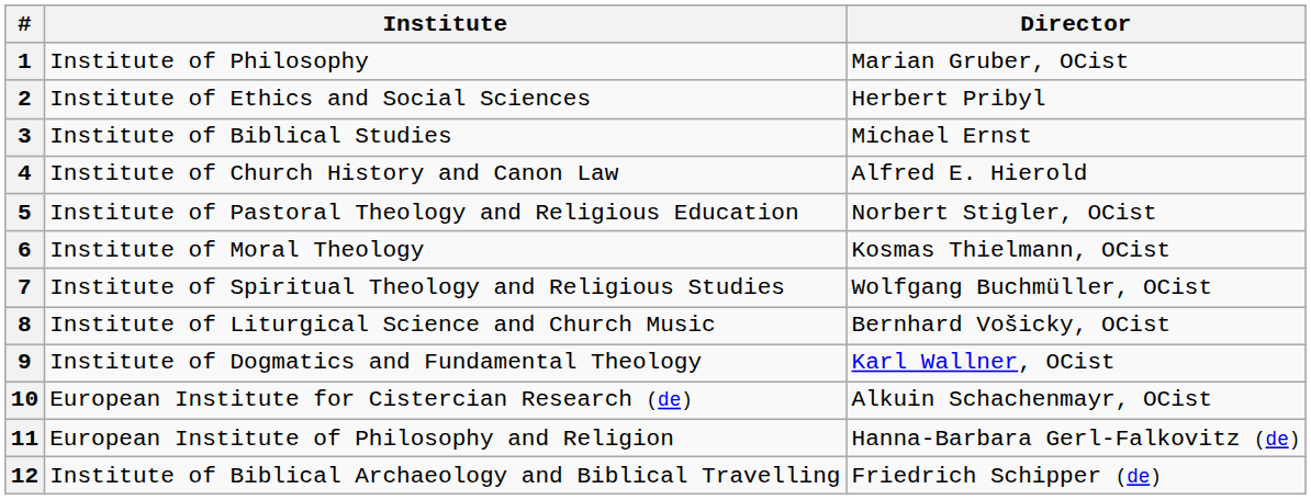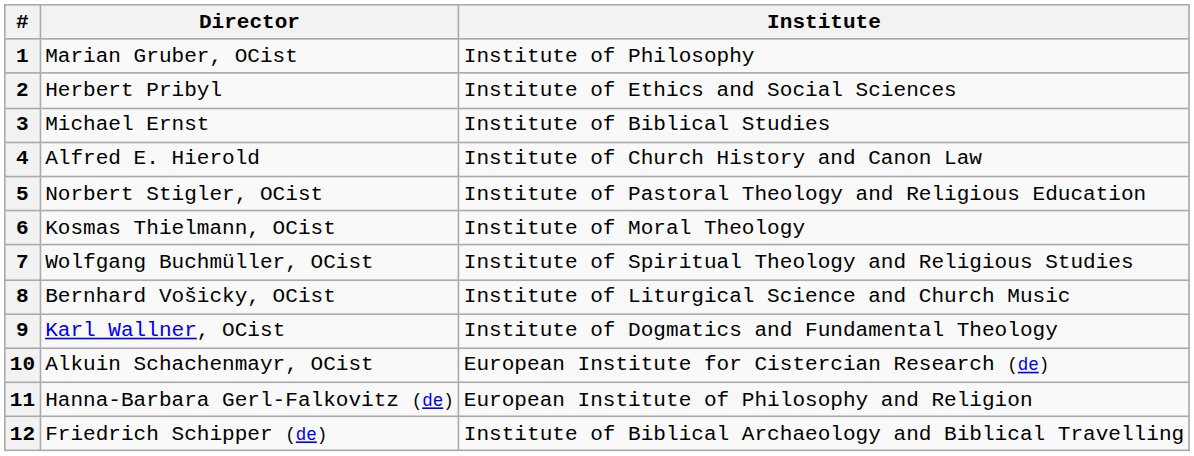 <table class="wikitable">
 <tr>
 <th>#</th>
+<th>Director</th>
 <th>Institute</th>
-<th>Director</th>
 </tr>
 <tr>
 <th>1</th>
+<td>Marian Gruber, OCist</td>
 <td>Institute of Philosophy</td>
-<td>Marian Gruber, OCist</td>
 </tr>
 <tr>
 <th>2</th>
+<td>Herbert Pribyl</td>
 <td>Institute of Ethics and Social Sciences</td>
-<td>Herbert Pribyl</td>
 </tr>
 <tr>
 <th>3</th>
+<td>Michael Ernst</td>
 <td>Institute of Biblical Studies</td>
-<td>Michael Ernst</td>
 </tr>
 <tr>
 <th>4</th>
+<td>Alfred E. Hierold</td>
 <td>Institute of Church History and Canon Law</td>
-<td>Alfred E. Hierold</td>
 </tr>
 <tr>
 <th>5</th>
+<td>Norbert Stigler, OCist</td>
 <td>Institute of Pastoral Theology and Religious Education</td>
-<td>Norbert Stigler, OCist</td>
 </tr>
 <tr>
 <th>6</th>
+<td>Kosmas Thielmann, OCist</td>
 <td>Institute of Moral Theology</td>
-<td>Kosmas Thielmann, OCist</td>
 </tr>
 <tr>
 <th>7</th>
+<td>Wolfgang Buchmüller, OCist</td>
 <td>Institute of Spiritual Theology and Religious Studies</td>
-<td>Wolfgang Buchmüller, OCist</td>
 </tr>
 <tr>
 <th>8</th>
+<td>Bernhard Vošicky, OCist</td>
 <td>Institute of Liturgical Science and Church Music</td>
-<td>Bernhard Vošicky, OCist</td>
 </tr>
 <tr>
 <th>9</th>
+<td><a href='#'>Karl Wallner</a>, OCist</td>
 <td>Institute of Dogmatics and Fundamental Theology</td>
-<td><a href='#'>Karl Wallner</a>, OCist</td>
 </tr>
 <tr>
 <th>10</th>
+<td>Alkuin Schachenmayr, OCist</td>
 <td>European Institute for Cistercian Research <small>(<a href='#'>de</a>)</small></td>
-<td>Alkuin Schachenmayr, OCist</td>
 </tr>
 <tr>
 <th>11</th>
+<td>Hanna-Barbara Gerl-Falkovitz <small>(<a href='#'>de</a>)</small></td>
 <td>European Institute of Philosophy and Religion</td>
-<td>Hanna-Barbara Gerl-Falkovitz <small>(<a href='#'>de</a>)</small></td>
 </tr>
 <tr>
 <th>12</th>
+<td>Friedrich Schipper <small>(<a href='#'>de</a>)</small></td>
 <td>Institute of Biblical Archaeology and Biblical Travelling</td>
-<td>Friedrich Schipper <small>(<a href='#'>de</a>)</small></td>
 </tr>
 </table>
